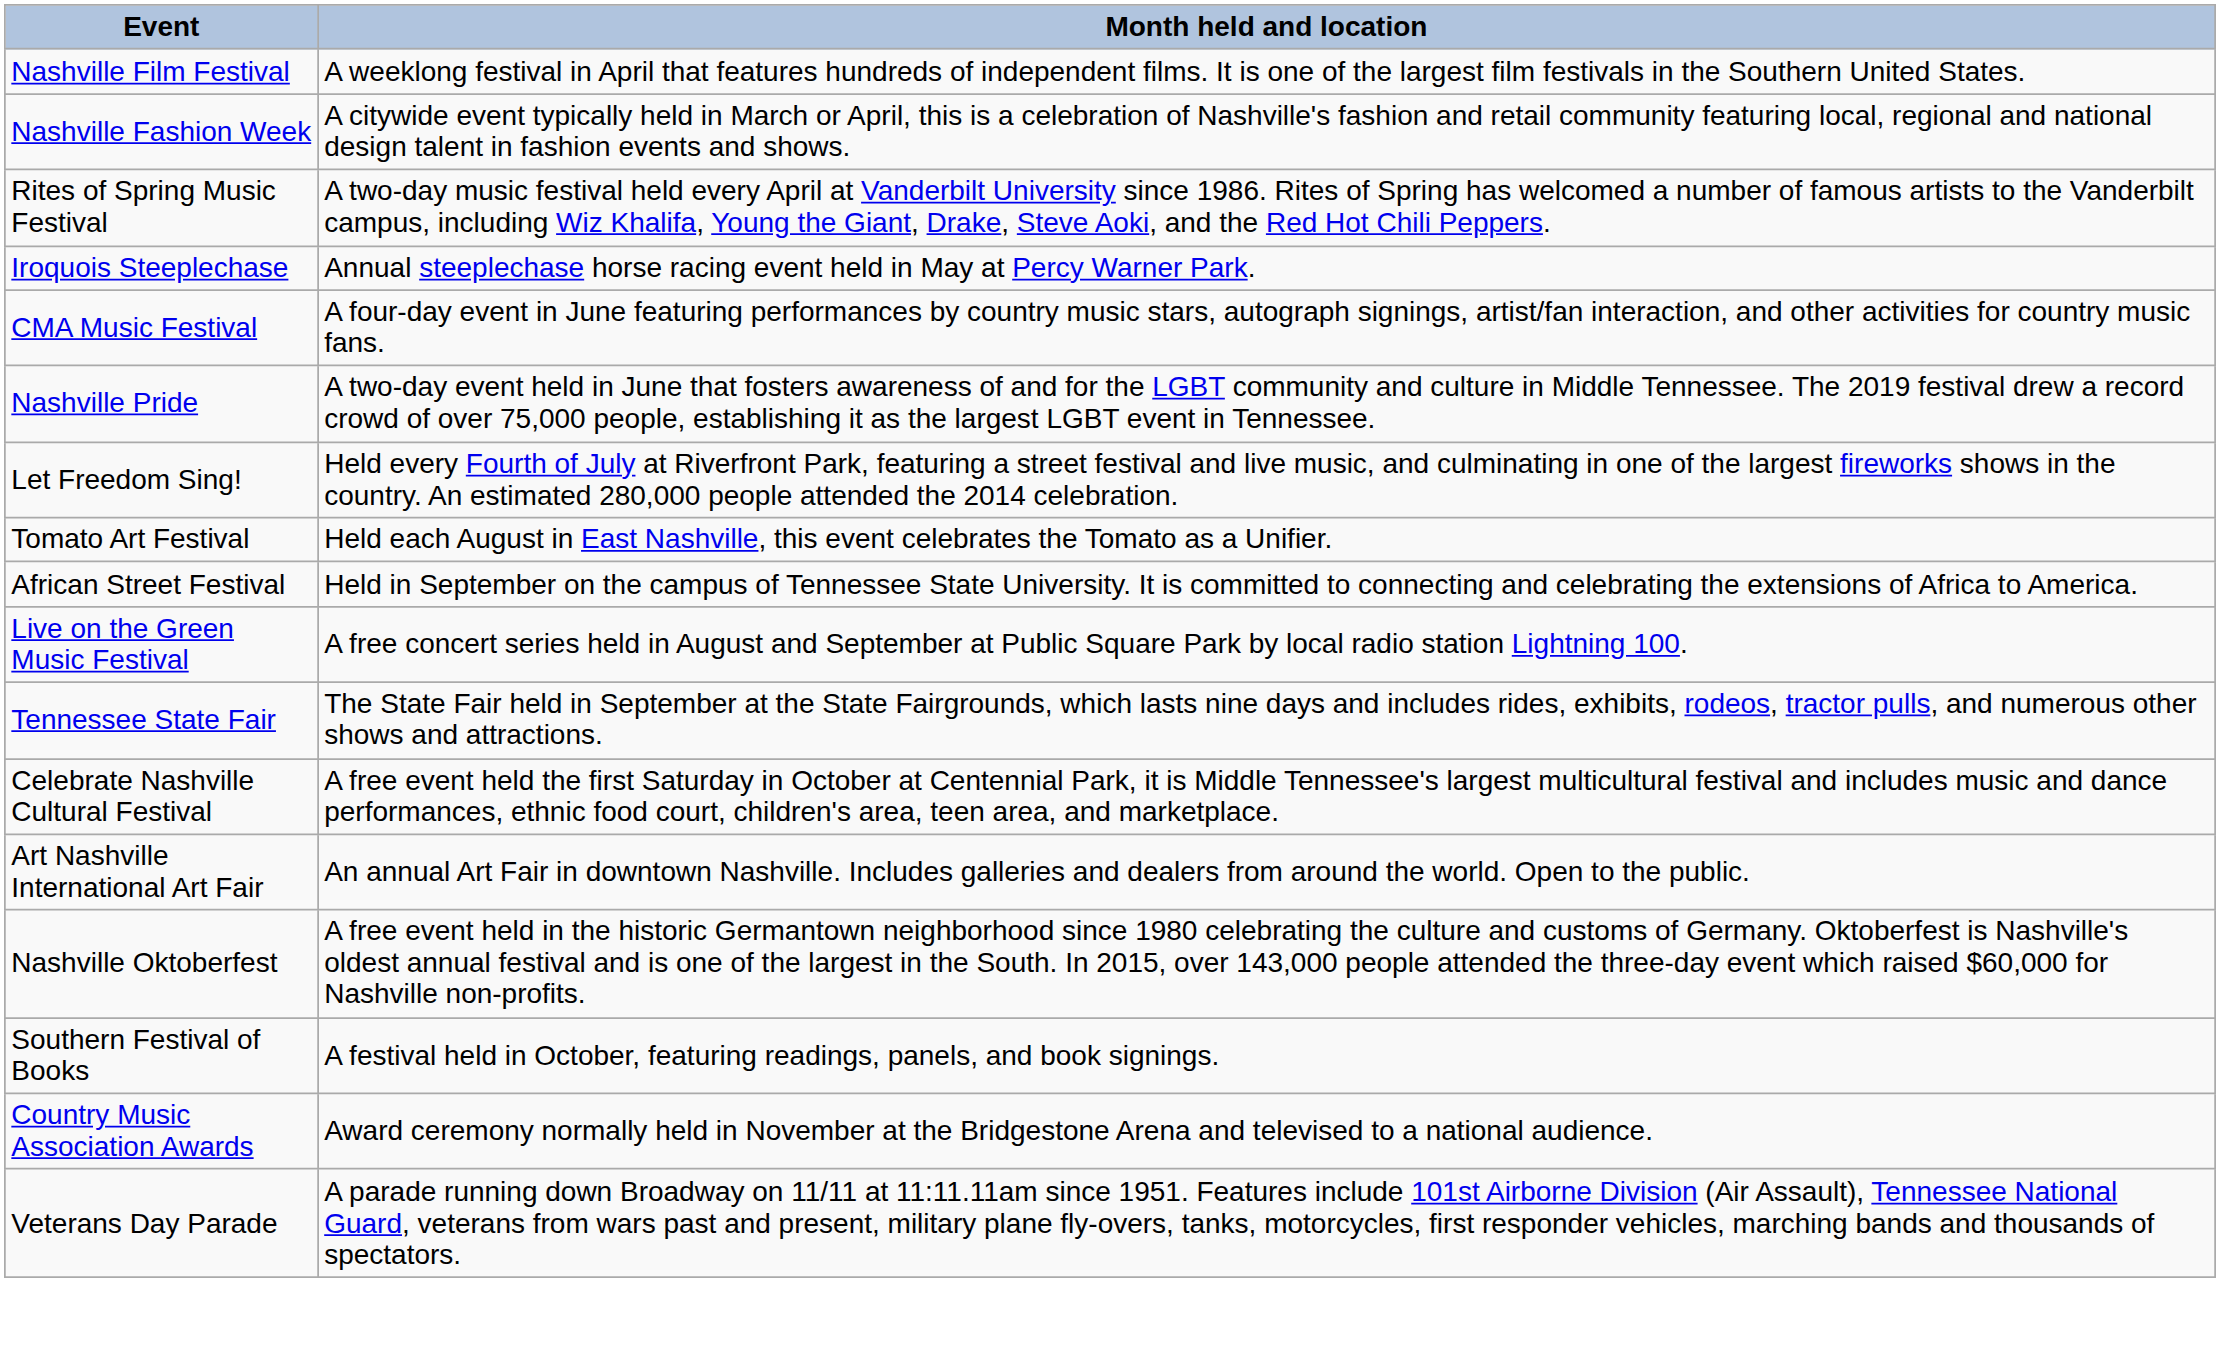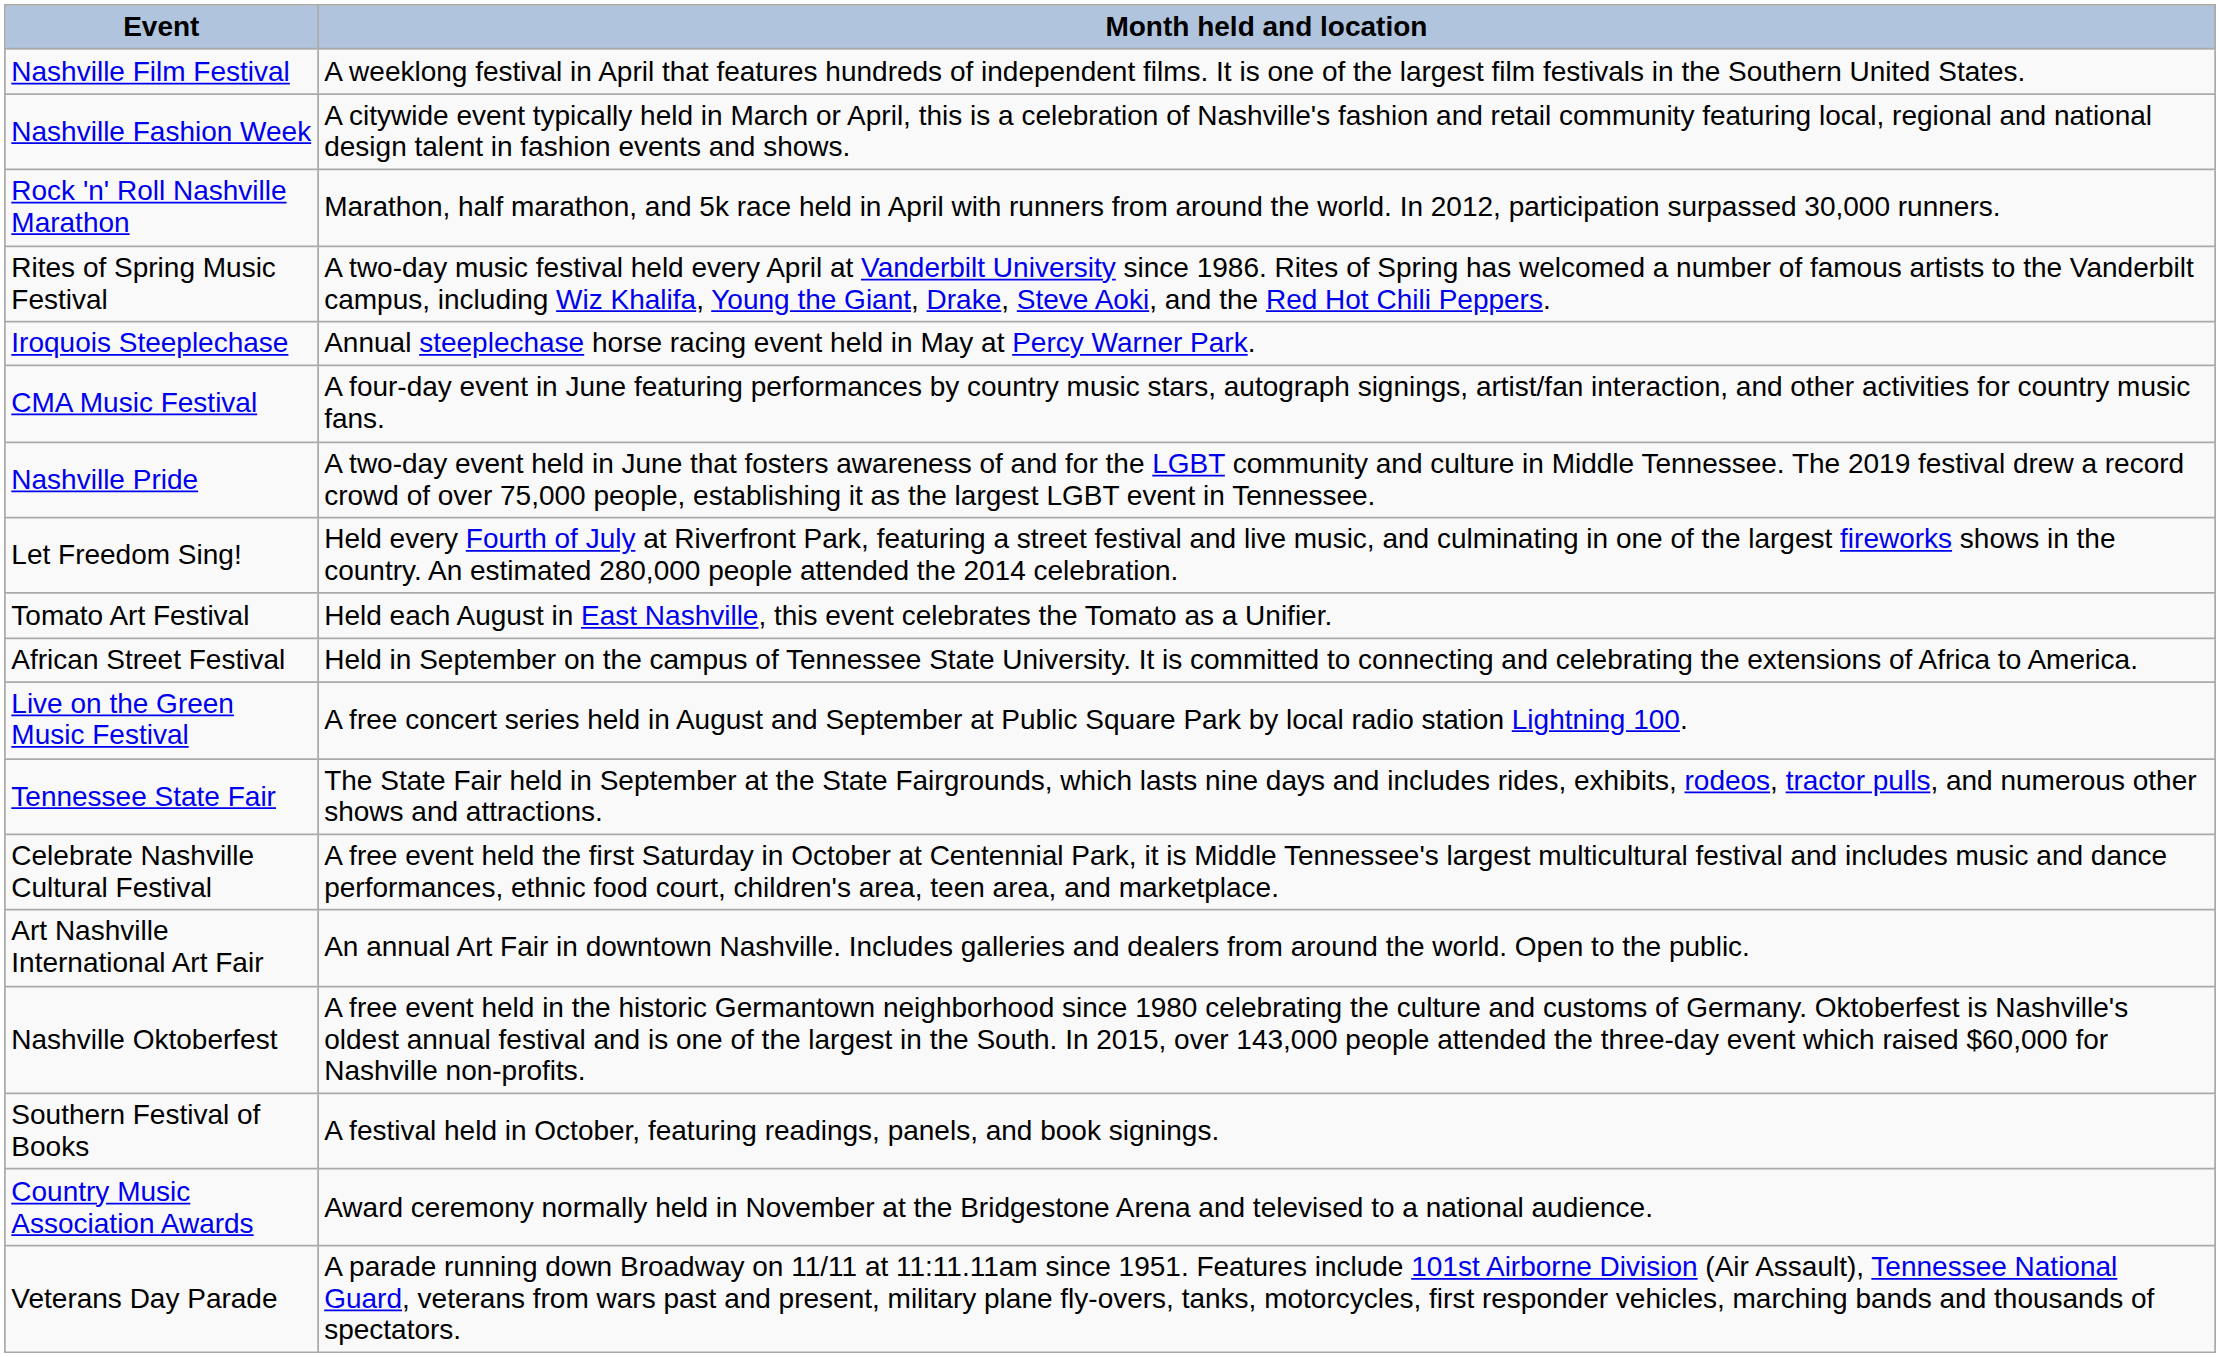 <table class="wikitable" style="width:100%;">
 <tr>
 <th style="background:LightSteelBlue; color:black;">Event</th>
 <th style="background:LightSteelBlue; color:black;">Month held and location</th>
 </tr>
 <tr>
 <td><a href='#'>Nashville Film Festival</a></td>
 <td>A weeklong festival in April that features hundreds of independent films. It is one of the largest film festivals in the Southern United States.</td>
 </tr>
 <tr>
 <td><a href='#'>Nashville Fashion Week</a></td>
 <td>A citywide event typically held in March or April, this is a celebration of Nashville's fashion and retail community featuring local, regional and national design talent in fashion events and shows.</td>
+</tr>
+<tr>
+<td><a href='#'>Rock 'n' Roll Nashville Marathon</a></td>
+<td>Marathon, half marathon, and 5k race held in April with runners from around the world. In 2012, participation surpassed 30,000 runners.</td>
 </tr>
 <tr>
 <td>Rites of Spring Music Festival</td>
 <td>A two-day music festival held every April at <a href='#'>Vanderbilt University</a> since 1986. Rites of Spring has welcomed a number of famous artists to the Vanderbilt campus, including <a href='#'>Wiz Khalifa</a>, <a href='#'>Young the Giant</a>, <a href='#'>Drake</a>, <a href='#'>Steve Aoki</a>, and the <a href='#'>Red Hot Chili Peppers</a>.</td>
 </tr>
 <tr>
 <td><a href='#'>Iroquois Steeplechase</a></td>
 <td>Annual <a href='#'>steeplechase</a> horse racing event held in May at <a href='#'>Percy Warner Park</a>.</td>
 </tr>
 <tr>
 <td><a href='#'>CMA Music Festival</a></td>
 <td>A four-day event in June featuring performances by country music stars, autograph signings, artist/fan interaction, and other activities for country music fans.</td>
 </tr>
 <tr>
 <td><a href='#'>Nashville Pride</a></td>
 <td>A two-day event held in June that fosters awareness of and for the <a href='#'>LGBT</a> community and culture in Middle Tennessee. The 2019 festival drew a record crowd of over 75,000 people, establishing it as the largest LGBT event in Tennessee.</td>
 </tr>
 <tr>
 <td>Let Freedom Sing!</td>
 <td>Held every <a href='#'>Fourth of July</a> at Riverfront Park, featuring a street festival and live music, and culminating in one of the largest <a href='#'>fireworks</a> shows in the country. An estimated 280,000 people attended the 2014 celebration.</td>
 </tr>
 <tr>
 <td>Tomato Art Festival</td>
 <td>Held each August in <a href='#'>East Nashville</a>, this event celebrates the Tomato as a Unifier.</td>
 </tr>
 <tr>
 <td>African Street Festival</td>
 <td>Held in September on the campus of Tennessee State University. It is committed to connecting and celebrating the extensions of Africa to America.</td>
 </tr>
 <tr>
 <td><a href='#'>Live on the Green Music Festival</a></td>
 <td>A free concert series held in August and September at Public Square Park by local radio station <a href='#'>Lightning 100</a>.</td>
 </tr>
 <tr>
 <td><a href='#'>Tennessee State Fair</a></td>
 <td>The State Fair held in September at the State Fairgrounds, which lasts nine days and includes rides, exhibits, <a href='#'>rodeos</a>, <a href='#'>tractor pulls</a>, and numerous other shows and attractions.</td>
 </tr>
 <tr>
 <td>Celebrate Nashville Cultural Festival</td>
 <td>A free event held the first Saturday in October at Centennial Park, it is Middle Tennessee's largest multicultural festival and includes music and dance performances, ethnic food court, children's area, teen area, and marketplace.</td>
 </tr>
 <tr>
 <td>Art Nashville International Art Fair</td>
 <td>An annual Art Fair in downtown Nashville. Includes galleries and dealers from around the world. Open to the public.</td>
 </tr>
 <tr>
 <td>Nashville Oktoberfest</td>
 <td>A free event held in the historic Germantown neighborhood since 1980 celebrating the culture and customs of Germany. Oktoberfest is Nashville's oldest annual festival and is one of the largest in the South. In 2015, over 143,000 people attended the three-day event which raised $60,000 for Nashville non-profits.</td>
 </tr>
 <tr>
 <td>Southern Festival of Books</td>
 <td>A festival held in October, featuring readings, panels, and book signings.</td>
 </tr>
 <tr>
 <td><a href='#'>Country Music Association Awards</a></td>
 <td>Award ceremony normally held in November at the Bridgestone Arena and televised to a national audience.</td>
 </tr>
 <tr>
 <td>Veterans Day Parade</td>
 <td>A parade running down Broadway on 11/11 at 11:11.11am since 1951. Features include <a href='#'>101st Airborne Division</a> (Air Assault), <a href='#'>Tennessee National Guard</a>, veterans from wars past and present, military plane fly-overs, tanks, motorcycles, first responder vehicles, marching bands and thousands of spectators.</td>
 </tr>
 </table>
